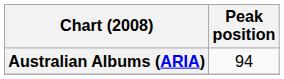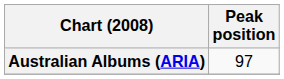 <table class="wikitable plainrowheaders sortable" style="text-align:center;" border="1">
 <tr>
 <th scope="col">Chart (2008)</th>
 <th scope="col">Peak<br>position</th>
 </tr>
 <tr>
 <th scope="row">Australian Albums (<a href='#'>ARIA</a>)</th>
-<td>94</td>
+<td>97</td>
 </tr>
 <tr>
 </tr>
 <tr>
 </tr>
 <tr>
 </tr>
 </table>
